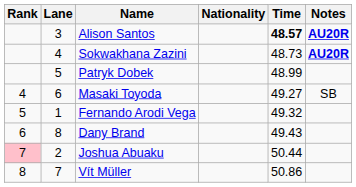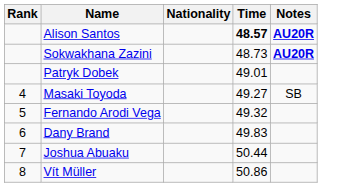 <table class="wikitable sortable" style="text-align:center">
 <tr>
 <th>Rank</th>
-<th>Lane</th>
 <th>Name</th>
 <th>Nationality</th>
 <th>Time</th>
 <th>Notes</th>
 </tr>
 <tr>
 <td></td>
-<td>3</td>
 <td align=left><a href='#'>Alison Santos</a></td>
 <td align=left></td>
 <td><strong>48.57</strong></td>
 <td><strong><a href='#'>AU20R</a></strong></td>
 </tr>
 <tr>
 <td></td>
-<td>4</td>
 <td align=left><a href='#'>Sokwakhana Zazini</a></td>
 <td align=left></td>
 <td>48.73</td>
 <td><strong><a href='#'>AU20R</a></strong></td>
 </tr>
 <tr>
 <td></td>
-<td>5</td>
 <td align=left><a href='#'>Patryk Dobek</a></td>
 <td align=left></td>
-<td>48.99</td>
+<td>49.01</td>
 <td></td>
 </tr>
 <tr>
 <td>4</td>
-<td>6</td>
 <td align=left><a href='#'>Masaki Toyoda</a></td>
 <td align=left></td>
 <td>49.27</td>
 <td>SB</td>
 </tr>
 <tr>
 <td>5</td>
-<td>1</td>
 <td align=left><a href='#'>Fernando Arodi Vega</a></td>
 <td align=left></td>
 <td>49.32</td>
 <td></td>
 </tr>
 <tr>
 <td>6</td>
-<td>8</td>
 <td align=left><a href='#'>Dany Brand</a></td>
 <td align=left></td>
-<td>49.43</td>
+<td>49.83</td>
 <td></td>
 </tr>
 <tr>
-<td style="background: pink;">7</td>
-<td>2</td>
+<td>7</td>
 <td align=left><a href='#'>Joshua Abuaku</a></td>
 <td align=left></td>
 <td>50.44</td>
 <td></td>
 </tr>
 <tr>
 <td>8</td>
-<td>7</td>
 <td align=left><a href='#'>Vít Müller</a></td>
 <td align=left></td>
 <td>50.86</td>
 <td></td>
 </tr>
 </table>
